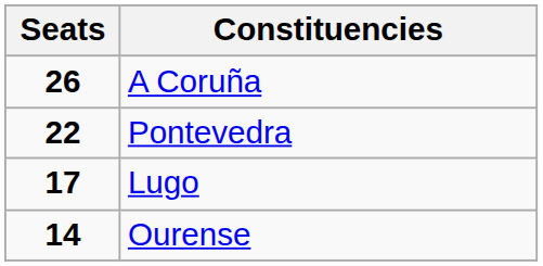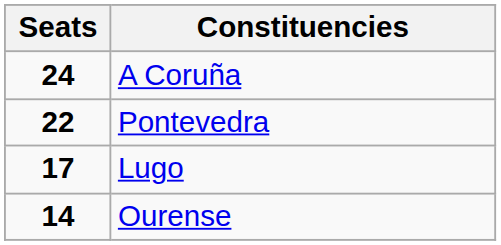 <table class="wikitable" style="text-align:left;">
 <tr>
 <th width="50">Seats</th>
 <th width="200">Constituencies</th>
 </tr>
 <tr>
-<td align="center"><strong>26</strong></td>
+<td align="center"><strong>24</strong></td>
 <td><a href='#'>A Coruña</a></td>
 </tr>
 <tr>
 <td align="center"><strong>22</strong></td>
 <td><a href='#'>Pontevedra</a></td>
 </tr>
 <tr>
 <td align="center"><strong>17</strong></td>
 <td><a href='#'>Lugo</a></td>
 </tr>
 <tr>
 <td align="center"><strong>14</strong></td>
 <td><a href='#'>Ourense</a></td>
 </tr>
 </table>
